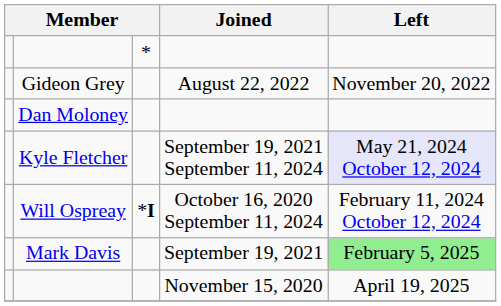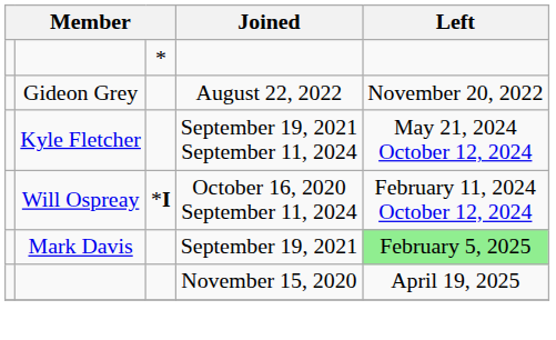 <table class="wikitable sortable" style="text-align:center;">
 <tr>
 <th colspan="3">Member</th>
 <th>Joined</th>
 <th>Left</th>
 </tr>
 <tr>
 <td></td>
 <td></td>
 <td>*</td>
 <td></td>
 <td></td>
 </tr>
 <tr>
 <td></td>
 <td>Gideon Grey</td>
 <td></td>
 <td>August 22, 2022</td>
 <td>November 20, 2022</td>
 </tr>
 <tr>
 <td></td>
-<td><a href='#'>Dan Moloney</a></td>
-<td></td>
-<td></td>
-<td><a href='#'></a></td>
-</tr>
-<tr>
-<td></td>
 <td><a href='#'>Kyle Fletcher</a></td>
 <td></td>
 <td>September 19, 2021<br>September 11, 2024</td>
-<td style="background: lavender;">May 21, 2024<br><a href='#'>October 12, 2024</a></td>
+<td>May 21, 2024<br><a href='#'>October 12, 2024</a></td>
 </tr>
 <tr>
 <td></td>
 <td><a href='#'>Will Ospreay</a></td>
 <td>*<strong>I</strong></td>
 <td>October 16, 2020<br>September 11, 2024</td>
 <td>February 11, 2024<br><a href='#'>October 12, 2024</a></td>
 </tr>
 <tr>
 <td></td>
 <td><a href='#'>Mark Davis</a></td>
 <td></td>
 <td>September 19, 2021</td>
 <td style="background: lightgreen;">February 5, 2025</td>
 </tr>
 <tr>
 <td></td>
 <td></td>
 <td></td>
 <td>November 15, 2020</td>
 <td>April 19, 2025</td>
 </tr>
 <tr>
 </tr>
 </table>
